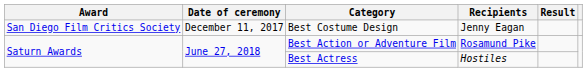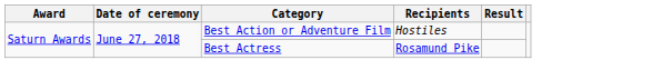 <table class="wikitable plainrowheaders sortable">
 <tr>
 <th scope="col">Award</th>
 <th scope="col">Date of ceremony</th>
 <th scope="col">Category</th>
 <th scope="col">Recipients</th>
 <th scope="col">Result</th>
 <th scope="col" class="unsortable"></th>
 </tr>
 <tr>
-<td><a href='#'>San Diego Film Critics Society</a></td>
-<td>December 11, 2017</td>
-<td>Best Costume Design</td>
-<td>Jenny Eagan</td>
-<td></td>
-<td style="text-align:center;"></td>
-</tr>
-<tr>
 <td rowspan="2"><a href='#'>Saturn Awards</a></td>
 <td rowspan="2"><a href='#'>June 27, 2018</a></td>
 <td><a href='#'>Best Action or Adventure Film</a></td>
-<td><a href='#'>Rosamund Pike</a></td>
+<td><em>Hostiles</em></td>
 <td></td>
 <td rowspan="2" style="text-align:center;"><br></td>
 </tr>
 <tr>
 <td><a href='#'>Best Actress</a></td>
-<td><em>Hostiles</em></td>
+<td><a href='#'>Rosamund Pike</a></td>
 <td></td>
 </tr>
 </table>
